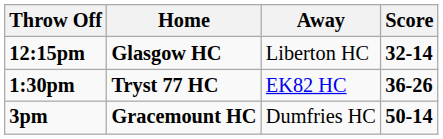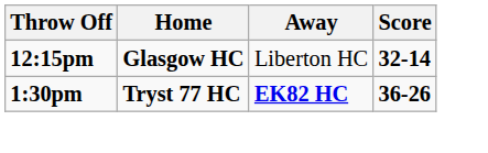 <table class="wikitable">
 <tr>
 <th><strong>Throw Off</strong></th>
 <th><strong>Home</strong></th>
 <th><strong>Away</strong></th>
 <th><strong>Score</strong></th>
 </tr>
 <tr>
 <td><strong>12:15pm</strong></td>
 <td><strong>Glasgow HC</strong></td>
 <td>Liberton HC</td>
 <td><strong>32-14</strong></td>
 </tr>
 <tr>
 <td><strong>1:30pm</strong></td>
 <td><strong>Tryst 77 HC</strong></td>
-<td><a href='#'>EK82 HC</a></td>
+<td><strong><a href='#'>EK82 HC</a></strong></td>
 <td><strong>36-26</strong></td>
 </tr>
-<tr>
-<td><strong>3pm</strong></td>
-<td><strong>Gracemount HC</strong></td>
-<td>Dumfries HC</td>
-<td><strong>50-14</strong></td>
-</tr>
 </table>
